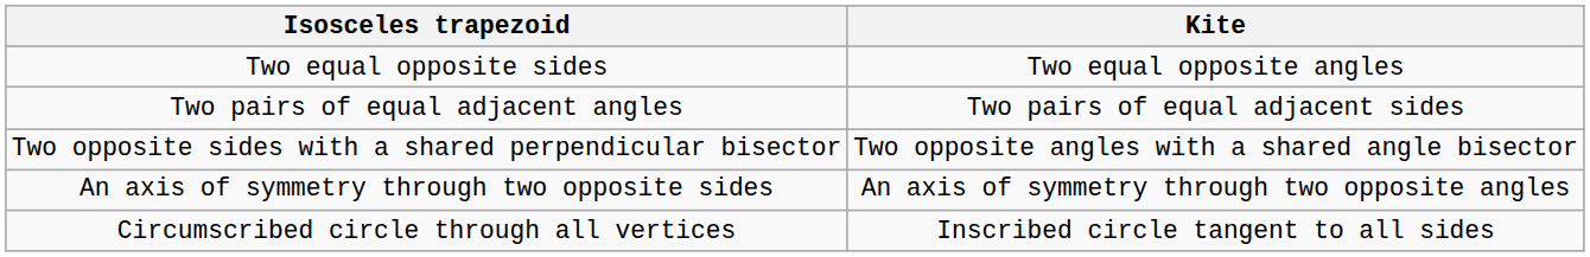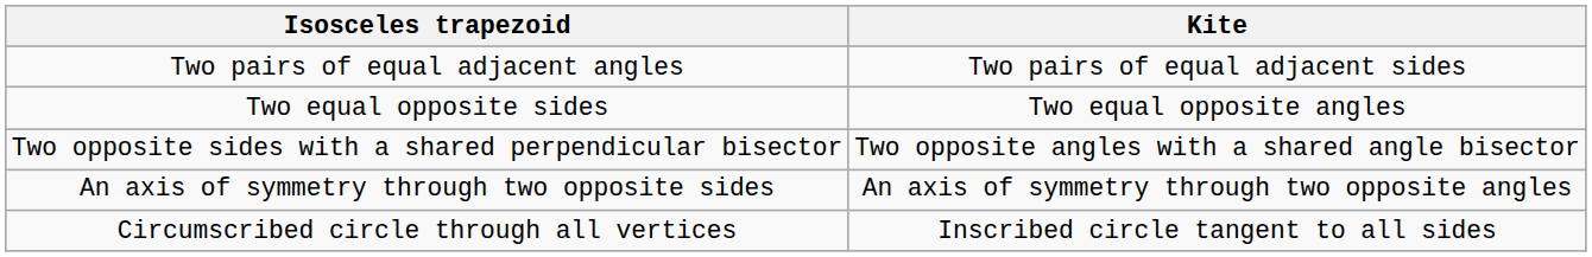 <table class=wikitable style="text-align: center;">
 <tr>
 <th scope="col">Isosceles trapezoid</th>
 <th scope="col">Kite</th>
 </tr>
 <tr>
+<td>Two pairs of equal adjacent angles</td>
+<td>Two pairs of equal adjacent sides</td>
+</tr>
+<tr>
 <td>Two equal opposite sides</td>
 <td>Two equal opposite angles</td>
-</tr>
-<tr>
-<td>Two pairs of equal adjacent angles</td>
-<td>Two pairs of equal adjacent sides</td>
 </tr>
 <tr>
 <td>Two opposite sides with a shared perpendicular bisector</td>
 <td>Two opposite angles with a shared angle bisector</td>
 </tr>
 <tr>
 <td>An axis of symmetry through two opposite sides</td>
 <td>An axis of symmetry through two opposite angles</td>
 </tr>
 <tr>
 <td>Circumscribed circle through all vertices</td>
 <td>Inscribed circle tangent to all sides</td>
 </tr>
 </table>
